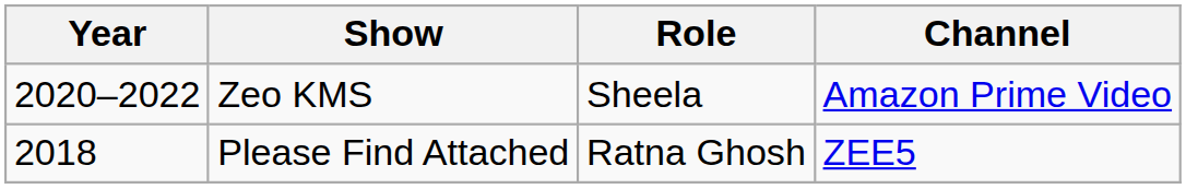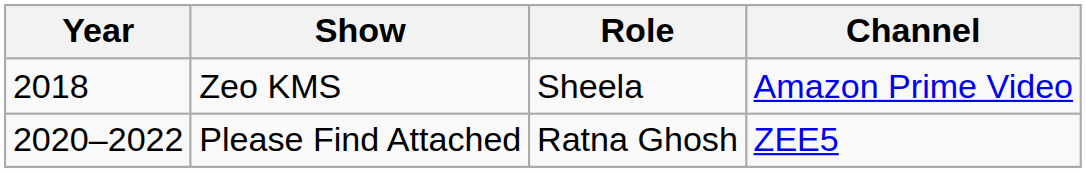 <table class="wikitable sortable">
 <tr>
 <th>Year</th>
 <th>Show</th>
 <th>Role</th>
 <th>Channel</th>
 </tr>
 <tr>
-<td>2020–2022</td>
+<td>2018</td>
 <td>Zeo KMS</td>
 <td>Sheela</td>
 <td><a href='#'>Amazon Prime Video</a></td>
 </tr>
 <tr>
-<td>2018</td>
+<td>2020–2022</td>
 <td>Please Find Attached</td>
 <td>Ratna Ghosh</td>
 <td><a href='#'>ZEE5</a></td>
 </tr>
 <tr>
 </tr>
 </table>
